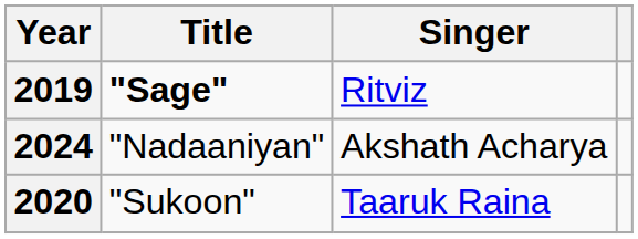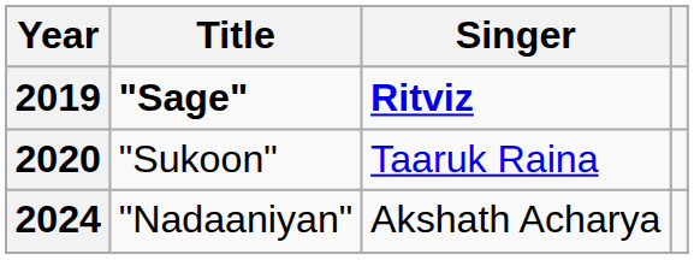 <table class="wikitable plainrowheaders sortable">
 <tr>
 <th scope="col">Year</th>
 <th scope="col">Title</th>
 <th scope="col">Singer</th>
 <th scope="col" class="unsortable"></th>
 </tr>
 <tr>
 <th scope="row">2019</th>
 <td><strong>"Sage"</strong></td>
-<td><a href='#'>Ritviz</a></td>
+<td><strong><a href='#'>Ritviz</a></strong></td>
+<td></td>
+</tr>
+<tr>
+<th scope="row">2020</th>
+<td>"Sukoon"</td>
+<td><a href='#'>Taaruk Raina</a></td>
 <td></td>
 </tr>
 <tr>
 <th scope="row">2024</th>
 <td>"Nadaaniyan"</td>
 <td>Akshath Acharya</td>
 <td style="text-align:center;"></td>
 </tr>
-<tr>
-<th scope="row">2020</th>
-<td>"Sukoon"</td>
-<td><a href='#'>Taaruk Raina</a></td>
-<td></td>
-</tr>
 </table>
